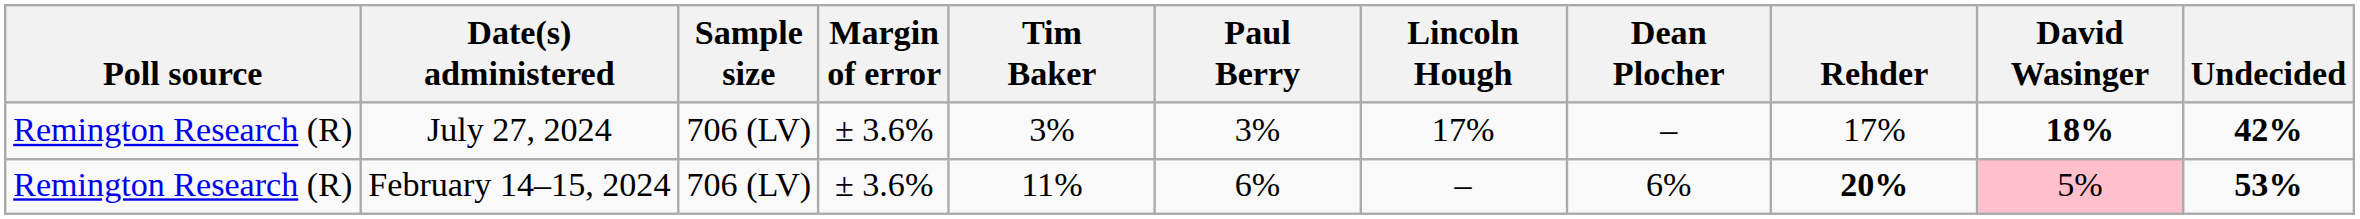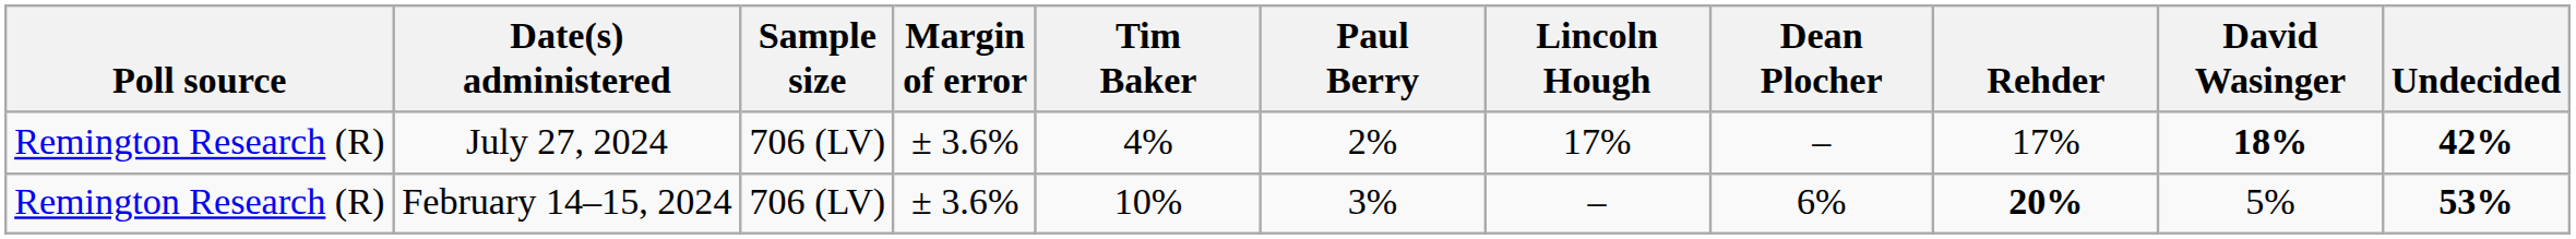 <table class="wikitable" style="font-size:90%;text-align:center;">
 <tr valign=bottom>
 <th>Poll source</th>
 <th>Date(s)<br>administered</th>
 <th>Sample<br>size</th>
 <th>Margin<br>of error</th>
 <th style="width:80px;">Tim<br>Baker</th>
 <th style="width:80px;">Paul<br>Berry</th>
 <th style="width:80px;">Lincoln<br>Hough</th>
 <th style="width:80px;">Dean<br>Plocher</th>
 <th style="width:80px;"><br>Rehder</th>
 <th style="width:80px;">David<br>Wasinger</th>
 <th>Undecided</th>
 </tr>
 <tr>
 <td style="text-align:left;"><a href='#'>Remington Research</a> (R)</td>
 <td>July 27, 2024</td>
 <td>706 (LV)</td>
 <td>± 3.6%</td>
-<td>3%</td>
-<td>3%</td>
+<td>4%</td>
+<td>2%</td>
 <td>17%</td>
 <td>–</td>
 <td>17%</td>
 <td><strong>18%</strong></td>
 <td><strong>42%</strong></td>
 </tr>
 <tr>
 <td style="text-align:left;"><a href='#'>Remington Research</a> (R)</td>
 <td>February 14–15, 2024</td>
 <td>706 (LV)</td>
 <td>± 3.6%</td>
-<td>11%</td>
-<td>6%</td>
+<td>10%</td>
+<td>3%</td>
 <td>–</td>
 <td>6%</td>
 <td><strong>20%</strong></td>
-<td style="background: pink;">5%</td>
+<td>5%</td>
 <td><strong>53%</strong></td>
 </tr>
 </table>
